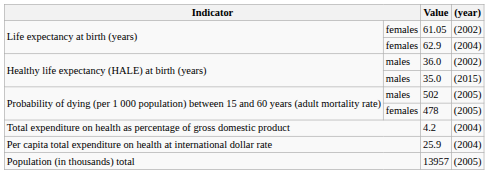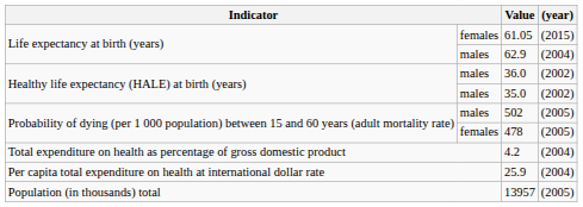 <table 1 class="wikitable">
 <tr>
 <th colspan="2">Indicator</th>
 <th>Value</th>
 <th>(year)</th>
 </tr>
 <tr>
 <td rowspan="2">Life expectancy at birth (years)</td>
 <td>females</td>
 <td>61.05</td>
-<td>(2002)</td>
+<td>(2015)</td>
 </tr>
 <tr>
-<td>females</td>
+<td>males</td>
 <td>62.9</td>
 <td>(2004)</td>
 </tr>
 <tr>
 <td rowspan="2">Healthy life expectancy (HALE) at birth (years)</td>
 <td>males</td>
 <td>36.0</td>
 <td>(2002)</td>
 </tr>
 <tr>
 <td>males</td>
 <td>35.0</td>
-<td>(2015)</td>
+<td>(2002)</td>
 </tr>
 <tr>
 <td rowspan="2">Probability of dying (per 1 000 population) between 15 and 60 years (adult mortality rate)</td>
 <td>males</td>
 <td>502</td>
 <td>(2005)</td>
 </tr>
 <tr>
 <td>females</td>
 <td>478</td>
 <td>(2005)</td>
 </tr>
 <tr>
 <td colspan="2">Total expenditure on health as percentage of gross domestic product</td>
 <td>4.2</td>
 <td>(2004)</td>
 </tr>
 <tr>
 <td colspan="2">Per capita total expenditure on health at international dollar rate</td>
 <td>25.9</td>
 <td>(2004)</td>
 </tr>
 <tr>
 <td colspan="2">Population (in thousands) total</td>
 <td>13957</td>
 <td>(2005)</td>
 </tr>
 </table>
